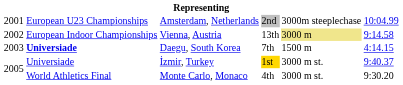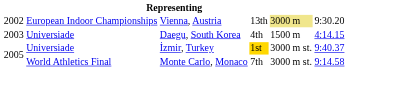 <table>
 <tr>
 <th colspan="6">Representing </th>
-</tr>
-<tr>
-<td>2001</td>
-<td><a href='#'>European U23 Championships</a></td>
-<td><a href='#'>Amsterdam</a>, <a href='#'>Netherlands</a></td>
-<td bgcolor=silver>2nd</td>
-<td>3000m steeplechase</td>
-<td><a href='#'>10:04.99</a></td>
 </tr>
 <tr>
 <td>2002</td>
 <td><a href='#'>European Indoor Championships</a></td>
 <td><a href='#'>Vienna</a>, <a href='#'>Austria</a></td>
 <td>13th</td>
 <td style="background: khaki;">3000 m</td>
-<td><a href='#'>9:14.58</a></td>
+<td>9:30.20</td>
 </tr>
 <tr>
 <td>2003</td>
-<td><strong><a href='#'>Universiade</a></strong></td>
+<td><a href='#'>Universiade</a></td>
 <td><a href='#'>Daegu</a>, <a href='#'>South Korea</a></td>
-<td>7th</td>
+<td>4th</td>
 <td>1500 m</td>
 <td><a href='#'>4:14.15</a></td>
 </tr>
 <tr>
 <td rowspan=2>2005</td>
 <td><a href='#'>Universiade</a></td>
 <td><a href='#'>İzmir</a>, <a href='#'>Turkey</a></td>
 <td bgcolor="gold">1st</td>
 <td>3000 m st. </td>
 <td><a href='#'>9:40.37</a></td>
 </tr>
 <tr>
 <td><a href='#'>World Athletics Final</a></td>
 <td><a href='#'>Monte Carlo</a>, <a href='#'>Monaco</a></td>
-<td>4th</td>
+<td>7th</td>
 <td>3000 m st.</td>
-<td>9:30.20</td>
+<td><a href='#'>9:14.58</a></td>
 </tr>
 </table>
